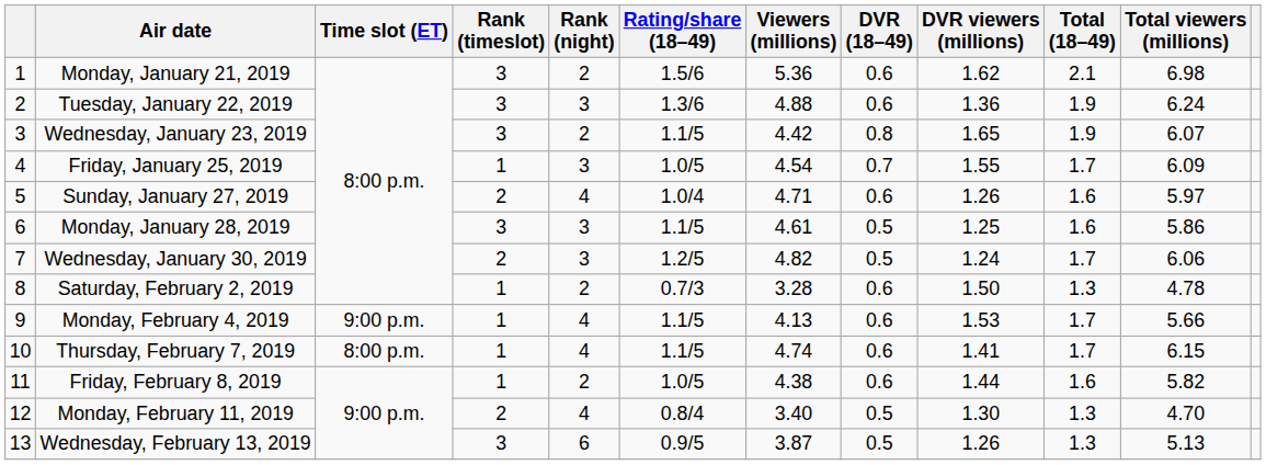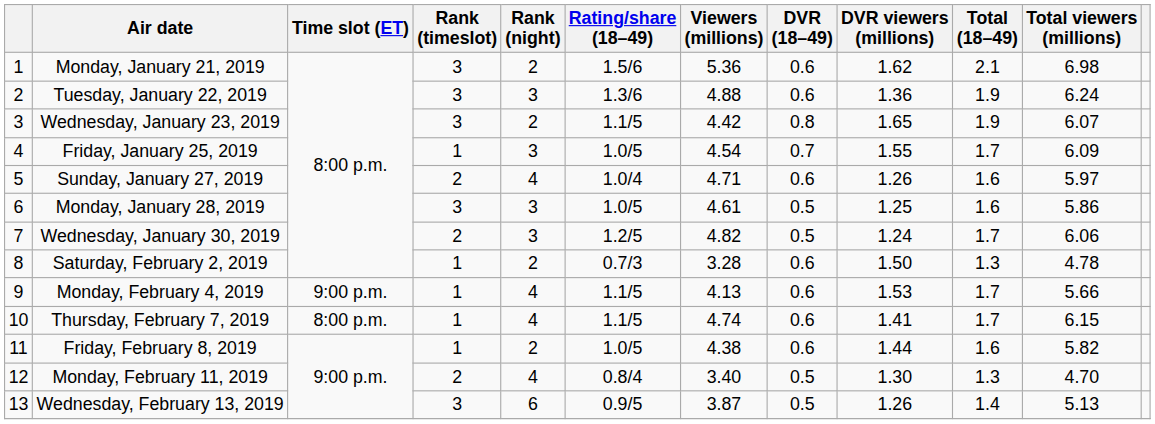 <table class="wikitable sortable" style="text-align:center; width:auto;">
 <tr>
 <th></th>
 <th>Air date</th>
 <th>Time slot (<a href='#'>ET</a>)</th>
 <th>Rank<br>(timeslot)</th>
 <th>Rank<br>(night)</th>
 <th><a href='#'>Rating/share</a><br>(18–49)</th>
 <th>Viewers<br>(millions)</th>
 <th>DVR<br>(18–49)</th>
 <th>DVR viewers<br>(millions)</th>
 <th>Total<br>(18–49)</th>
 <th>Total viewers<br>(millions)</th>
 <th></th>
 </tr>
 <tr>
 <td style="text-align:center">1</td>
 <td style="text-align:center">Monday, January 21, 2019</td>
 <td style="text-align:center" rowspan="8">8:00 p.m.</td>
 <td style="text-align:center">3</td>
 <td style="text-align:center">2</td>
 <td style="text-align:center">1.5/6</td>
 <td style="text-align:center">5.36</td>
 <td style="text-align:center">0.6</td>
 <td style="text-align:center">1.62</td>
 <td style="text-align:center">2.1</td>
 <td style="text-align:center">6.98</td>
 <td style="text-align:center"></td>
 </tr>
 <tr>
 <td style="text-align:center">2</td>
 <td style="text-align:center">Tuesday, January 22, 2019</td>
 <td style="text-align:center">3</td>
 <td style="text-align:center">3</td>
 <td style="text-align:center">1.3/6</td>
 <td style="text-align:center">4.88</td>
 <td style="text-align:center">0.6</td>
 <td style="text-align:center">1.36</td>
 <td style="text-align:center">1.9</td>
 <td style="text-align:center">6.24</td>
 <td style="text-align:center"></td>
 </tr>
 <tr>
 <td style="text-align:center">3</td>
 <td style="text-align:center">Wednesday, January 23, 2019</td>
 <td style="text-align:center">3</td>
 <td style="text-align:center">2</td>
 <td style="text-align:center">1.1/5</td>
 <td style="text-align:center">4.42</td>
 <td style="text-align:center">0.8</td>
 <td style="text-align:center">1.65</td>
 <td style="text-align:center">1.9</td>
 <td style="text-align:center">6.07</td>
 <td style="text-align:center"></td>
 </tr>
 <tr>
 <td style="text-align:center">4</td>
 <td style="text-align:center">Friday, January 25, 2019</td>
 <td style="text-align:center">1</td>
 <td style="text-align:center">3</td>
 <td style="text-align:center">1.0/5</td>
 <td style="text-align:center">4.54</td>
 <td style="text-align:center">0.7</td>
 <td style="text-align:center">1.55</td>
 <td style="text-align:center">1.7</td>
 <td style="text-align:center">6.09</td>
 <td style="text-align:center"></td>
 </tr>
 <tr>
 <td style="text-align:center">5</td>
 <td style="text-align:center">Sunday, January 27, 2019</td>
 <td style="text-align:center">2</td>
 <td style="text-align:center">4</td>
 <td style="text-align:center">1.0/4</td>
 <td style="text-align:center">4.71</td>
 <td style="text-align:center">0.6</td>
 <td style="text-align:center">1.26</td>
 <td style="text-align:center">1.6</td>
 <td style="text-align:center">5.97</td>
 <td style="text-align:center"></td>
 </tr>
 <tr>
 <td style="text-align:center">6</td>
 <td style="text-align:center">Monday, January 28, 2019</td>
 <td style="text-align:center">3</td>
 <td style="text-align:center">3</td>
-<td style="text-align:center">1.1/5</td>
+<td style="text-align:center">1.0/5</td>
 <td style="text-align:center">4.61</td>
 <td style="text-align:center">0.5</td>
 <td style="text-align:center">1.25</td>
 <td style="text-align:center">1.6</td>
 <td style="text-align:center">5.86</td>
 <td style="text-align:center"></td>
 </tr>
 <tr>
 <td style="text-align:center">7</td>
 <td style="text-align:center">Wednesday, January 30, 2019</td>
 <td style="text-align:center">2</td>
 <td style="text-align:center">3</td>
 <td style="text-align:center">1.2/5</td>
 <td style="text-align:center">4.82</td>
 <td style="text-align:center">0.5</td>
 <td style="text-align:center">1.24</td>
 <td style="text-align:center">1.7</td>
 <td style="text-align:center">6.06</td>
 <td style="text-align:center"></td>
 </tr>
 <tr>
 <td style="text-align:center">8</td>
 <td style="text-align:center">Saturday, February 2, 2019</td>
 <td style="text-align:center">1</td>
 <td style="text-align:center">2</td>
 <td style="text-align:center">0.7/3</td>
 <td style="text-align:center">3.28</td>
 <td style="text-align:center">0.6</td>
 <td style="text-align:center">1.50</td>
 <td style="text-align:center">1.3</td>
 <td style="text-align:center">4.78</td>
 <td style="text-align:center"></td>
 </tr>
 <tr>
 <td style="text-align:center">9</td>
 <td style="text-align:center">Monday, February 4, 2019</td>
 <td style="text-align:center">9:00 p.m.</td>
 <td style="text-align:center">1</td>
 <td style="text-align:center">4</td>
 <td style="text-align:center">1.1/5</td>
 <td style="text-align:center">4.13</td>
 <td style="text-align:center">0.6</td>
 <td style="text-align:center">1.53</td>
 <td style="text-align:center">1.7</td>
 <td style="text-align:center">5.66</td>
 <td style="text-align:center"></td>
 </tr>
 <tr>
 <td style="text-align:center">10</td>
 <td style="text-align:center">Thursday, February 7, 2019</td>
 <td style="text-align:center">8:00 p.m.</td>
 <td style="text-align:center">1</td>
 <td style="text-align:center">4</td>
 <td style="text-align:center">1.1/5</td>
 <td style="text-align:center">4.74</td>
 <td style="text-align:center">0.6</td>
 <td style="text-align:center">1.41</td>
 <td style="text-align:center">1.7</td>
 <td style="text-align:center">6.15</td>
 <td style="text-align:center"></td>
 </tr>
 <tr>
 <td style="text-align:center">11</td>
 <td style="text-align:center">Friday, February 8, 2019</td>
 <td style="text-align:center" rowspan="3">9:00 p.m.</td>
 <td style="text-align:center">1</td>
 <td style="text-align:center">2</td>
 <td style="text-align:center">1.0/5</td>
 <td style="text-align:center">4.38</td>
 <td style="text-align:center">0.6</td>
 <td style="text-align:center">1.44</td>
 <td style="text-align:center">1.6</td>
 <td style="text-align:center">5.82</td>
 <td style="text-align:center"></td>
 </tr>
 <tr>
 <td style="text-align:center">12</td>
 <td style="text-align:center">Monday, February 11, 2019</td>
 <td style="text-align:center">2</td>
 <td style="text-align:center">4</td>
 <td style="text-align:center">0.8/4</td>
 <td style="text-align:center">3.40</td>
 <td style="text-align:center">0.5</td>
 <td style="text-align:center">1.30</td>
 <td style="text-align:center">1.3</td>
 <td style="text-align:center">4.70</td>
 <td style="text-align:center"></td>
 </tr>
 <tr>
 <td style="text-align:center">13</td>
 <td style="text-align:center">Wednesday, February 13, 2019</td>
 <td style="text-align:center">3</td>
 <td style="text-align:center">6</td>
 <td style="text-align:center">0.9/5</td>
 <td style="text-align:center">3.87</td>
 <td style="text-align:center">0.5</td>
 <td style="text-align:center">1.26</td>
-<td style="text-align:center">1.3</td>
+<td style="text-align:center">1.4</td>
 <td style="text-align:center">5.13</td>
 <td style="text-align:center"></td>
 </tr>
 <tr>
 </tr>
 </table>
